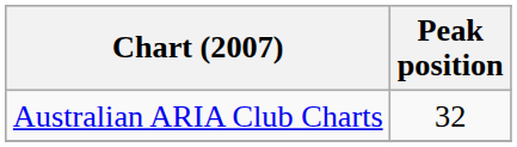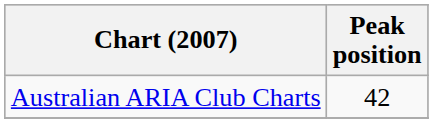 <table class="wikitable">
 <tr>
 <th>Chart (2007)</th>
 <th>Peak<br>position</th>
 </tr>
 <tr>
 <td><a href='#'>Australian ARIA Club Charts</a></td>
-<td style="text-align:center;">32</td>
+<td style="text-align:center;">42</td>
 </tr>
 <tr>
 </tr>
 <tr>
 </tr>
 </table>
